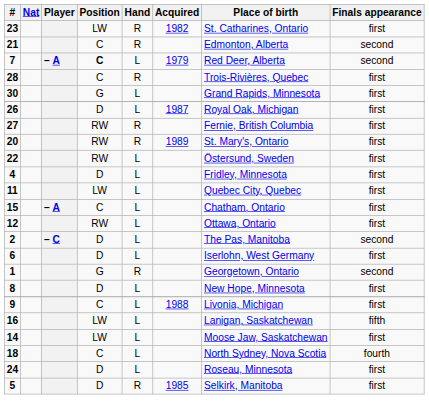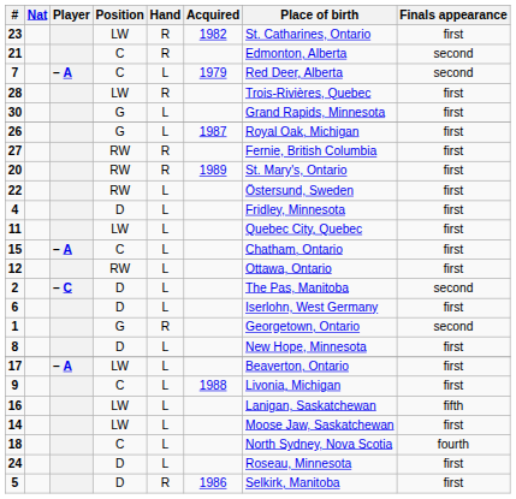 <table class="sortable wikitable plainrowheaders" style="text-align:center;">
 <tr style="background:#ddd;">
 <th scope="col">#</th>
 <th scope="col"><a href='#'>Nat</a></th>
 <th scope="col">Player</th>
 <th scope="col">Position</th>
 <th scope="col">Hand</th>
 <th scope="col">Acquired</th>
 <th scope="col" class="unsortable">Place of birth</th>
 <th scope="col" class="unsortable">Finals appearance</th>
 </tr>
 <tr>
 <td><strong>23</strong></td>
 <td></td>
 <th scope="row" style="text-align:left;"></th>
 <td>LW</td>
 <td>R</td>
 <td><a href='#'>1982</a></td>
 <td style="text-align:left;"><a href='#'>St. Catharines, Ontario</a></td>
 <td>first</td>
 </tr>
 <tr>
 <td><strong>21</strong></td>
 <td></td>
 <th scope="row" style="text-align:left;"></th>
 <td>C</td>
 <td>R</td>
 <td></td>
 <td style="text-align:left;"><a href='#'>Edmonton, Alberta</a></td>
 <td>second </td>
 </tr>
 <tr>
 <td><strong>7</strong></td>
 <td></td>
 <th scope="row" style="text-align:left;"> – <strong><a href='#'>A</a></strong></th>
-<td><strong>C</strong></td>
+<td>C</td>
 <td>L</td>
 <td><a href='#'>1979</a></td>
 <td style="text-align:left;"><a href='#'>Red Deer, Alberta</a></td>
 <td>second </td>
 </tr>
 <tr>
 <td><strong>28</strong></td>
 <td></td>
 <th scope="row" style="text-align:left;"></th>
-<td>C</td>
+<td>LW</td>
 <td>R</td>
 <td></td>
 <td style="text-align:left;"><a href='#'>Trois-Rivières, Quebec</a></td>
 <td>first</td>
 </tr>
 <tr>
 <td><strong>30</strong></td>
 <td></td>
 <th scope="row" style="text-align:left;"></th>
 <td>G</td>
 <td>L</td>
 <td></td>
 <td style="text-align:left;"><a href='#'>Grand Rapids, Minnesota</a></td>
 <td>first</td>
 </tr>
 <tr>
 </tr>
 <tr>
 <td><strong>26</strong></td>
 <td></td>
 <th scope="row" style="text-align:left;"></th>
-<td>D</td>
+<td>G</td>
 <td>L</td>
 <td><a href='#'>1987</a></td>
 <td style="text-align:left;"><a href='#'>Royal Oak, Michigan</a></td>
 <td>first</td>
 </tr>
 <tr>
 <td><strong>27</strong></td>
 <td></td>
 <th scope="row" style="text-align:left;"></th>
 <td>RW</td>
 <td>R</td>
 <td></td>
 <td style="text-align:left;"><a href='#'>Fernie, British Columbia</a></td>
 <td>first</td>
 </tr>
 <tr>
 <td><strong>20</strong></td>
 <td></td>
 <th scope="row" style="text-align:left;"></th>
 <td>RW</td>
 <td>R</td>
 <td><a href='#'>1989</a></td>
 <td style="text-align:left;"><a href='#'>St. Mary's, Ontario</a></td>
 <td>first</td>
 </tr>
 <tr>
 <td><strong>22</strong></td>
 <td></td>
 <th scope="row" style="text-align:left;"></th>
 <td>RW</td>
 <td>L</td>
 <td></td>
 <td style="text-align:left;"><a href='#'>Östersund, Sweden</a></td>
 <td>first</td>
 </tr>
 <tr>
 <td><strong>4</strong></td>
 <td></td>
 <th scope="row" style="text-align:left;"></th>
 <td>D</td>
 <td>L</td>
 <td></td>
 <td style="text-align:left;"><a href='#'>Fridley, Minnesota</a></td>
 <td>first</td>
 </tr>
 <tr>
 <td><strong>11</strong></td>
 <td></td>
 <th scope="row" style="text-align:left;"></th>
 <td>LW</td>
 <td>L</td>
 <td></td>
 <td style="text-align:left;"><a href='#'>Quebec City, Quebec</a></td>
 <td>first</td>
 </tr>
 <tr>
 <td><strong>15</strong></td>
 <td></td>
 <th scope="row" style="text-align:left;"> – <strong><a href='#'>A</a></strong></th>
 <td>C</td>
 <td>L</td>
 <td></td>
 <td style="text-align:left;"><a href='#'>Chatham, Ontario</a></td>
 <td>first</td>
 </tr>
 <tr>
 <td><strong>12</strong></td>
 <td></td>
 <th scope="row" style="text-align:left;"></th>
 <td>RW</td>
 <td>L</td>
 <td></td>
 <td style="text-align:left;"><a href='#'>Ottawa, Ontario</a></td>
 <td>first</td>
 </tr>
 <tr>
 <td><strong>2</strong></td>
 <td></td>
 <th scope="row" style="text-align:left;"> – <strong><a href='#'>C</a></strong></th>
 <td>D</td>
 <td>L</td>
 <td></td>
 <td style="text-align:left;"><a href='#'>The Pas, Manitoba</a></td>
 <td>second </td>
 </tr>
 <tr>
 <td><strong>6</strong></td>
 <td></td>
 <th scope="row" style="text-align:left;"></th>
 <td>D</td>
 <td>L</td>
 <td></td>
 <td style="text-align:left;"><a href='#'>Iserlohn, West Germany</a></td>
 <td>first</td>
 </tr>
 <tr>
 <td><strong>1</strong></td>
 <td></td>
 <th scope="row" style="text-align:left;"></th>
 <td>G</td>
 <td>R</td>
 <td></td>
 <td style="text-align:left;"><a href='#'>Georgetown, Ontario</a></td>
 <td>second </td>
 </tr>
 <tr>
 <td><strong>8</strong></td>
 <td></td>
 <th scope="row" style="text-align:left;"></th>
 <td>D</td>
 <td>L</td>
 <td></td>
 <td style="text-align:left;"><a href='#'>New Hope, Minnesota</a></td>
 <td>first</td>
 </tr>
 <tr>
 </tr>
 <tr>
+<td><strong>17</strong></td>
+<td></td>
+<th scope="row" style="text-align:left;"> – <strong><a href='#'>A</a></strong></th>
+<td>LW</td>
+<td>L</td>
+<td></td>
+<td style="text-align:left;"><a href='#'>Beaverton, Ontario</a></td>
+<td>first</td>
+</tr>
+<tr>
 <td><strong>9</strong></td>
 <td></td>
 <th scope="row" style="text-align:left;"></th>
 <td>C</td>
 <td>L</td>
 <td><a href='#'>1988</a></td>
 <td style="text-align:left;"><a href='#'>Livonia, Michigan</a></td>
 <td>first</td>
 </tr>
 <tr>
 <td><strong>16</strong></td>
 <td></td>
 <th scope="row" style="text-align:left;"></th>
 <td>LW</td>
 <td>L</td>
 <td></td>
 <td style="text-align:left;"><a href='#'>Lanigan, Saskatchewan</a></td>
 <td>fifth </td>
 </tr>
 <tr>
 <td><strong>14</strong></td>
 <td></td>
 <th scope="row" style="text-align:left;"></th>
 <td>LW</td>
 <td>L</td>
 <td></td>
 <td style="text-align:left;"><a href='#'>Moose Jaw, Saskatchewan</a></td>
 <td>first</td>
 </tr>
 <tr>
 <td><strong>18</strong></td>
 <td></td>
 <th scope="row" style="text-align:left;"></th>
 <td>C</td>
 <td>L</td>
 <td></td>
 <td style="text-align:left;"><a href='#'>North Sydney, Nova Scotia</a></td>
 <td>fourth </td>
 </tr>
 <tr>
 <td><strong>24</strong></td>
 <td></td>
 <th scope="row" style="text-align:left;"></th>
 <td>D</td>
 <td>L</td>
 <td></td>
 <td style="text-align:left;"><a href='#'>Roseau, Minnesota</a></td>
 <td>first</td>
 </tr>
 <tr>
 <td><strong>5</strong></td>
 <td></td>
 <th scope="row" style="text-align:left;"></th>
 <td>D</td>
 <td>R</td>
-<td><a href='#'>1985</a></td>
+<td><a href='#'>1986</a></td>
 <td style="text-align:left;"><a href='#'>Selkirk, Manitoba</a></td>
 <td>first</td>
 </tr>
 </table>
